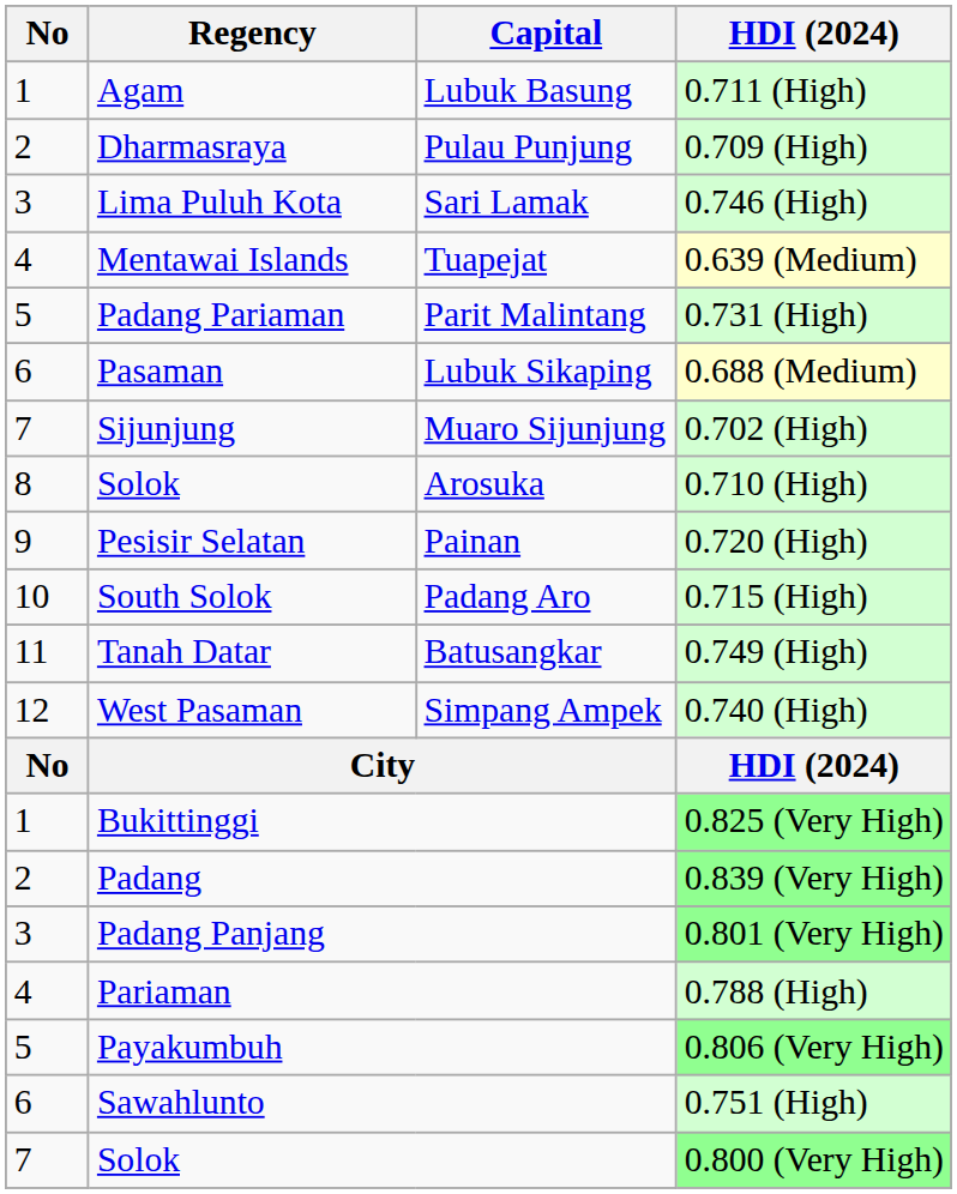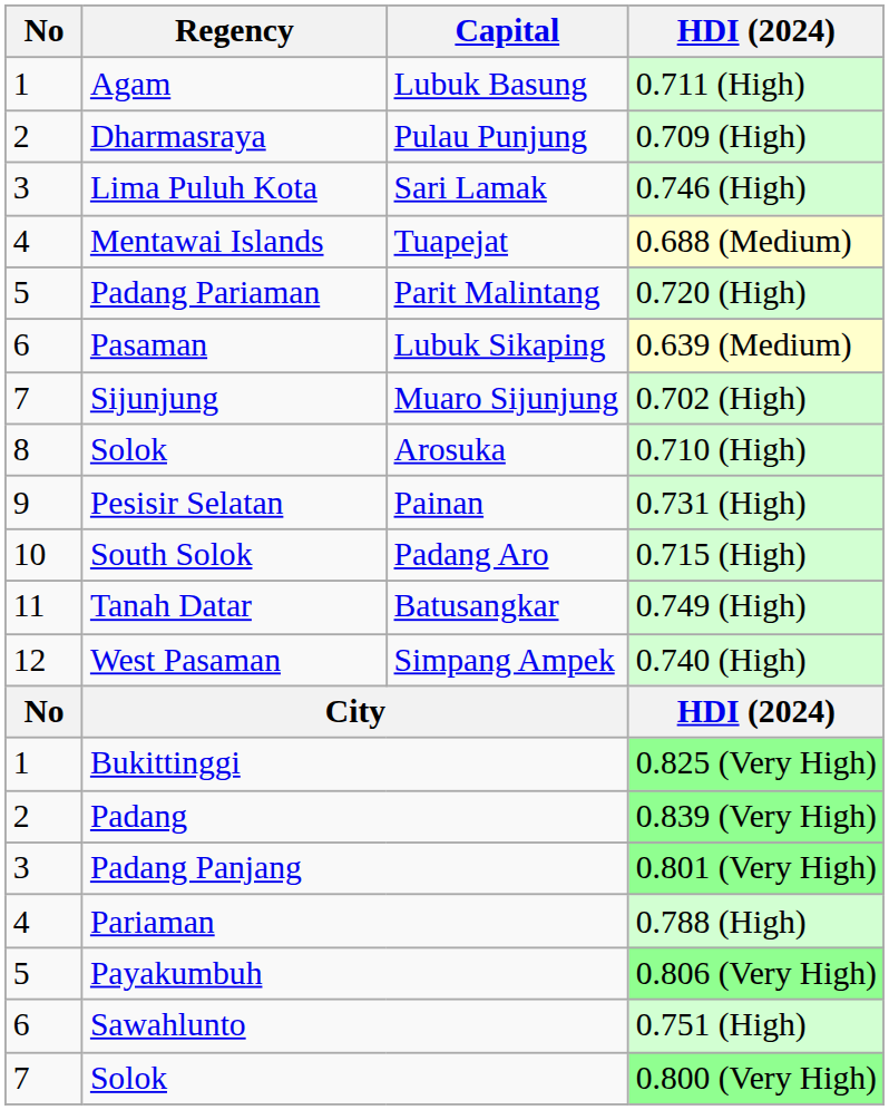 <table class="wikitable sortable">
 <tr>
 <th width= "30">No</th>
 <th width="140">Regency</th>
 <th width="110"><a href='#'>Capital</a></th>
 <th><a href='#'>HDI</a> (2024)</th>
 </tr>
 <tr>
 <td>1</td>
 <td><a href='#'>Agam</a></td>
 <td><a href='#'>Lubuk Basung</a></td>
 <td style="background-color:#D2FFD2">0.711 (High)</td>
 </tr>
 <tr>
 <td>2</td>
 <td><a href='#'>Dharmasraya</a></td>
 <td><a href='#'>Pulau Punjung</a></td>
 <td style="background-color:#D2FFD2">0.709 (High)</td>
 </tr>
 <tr>
 <td>3</td>
 <td><a href='#'>Lima Puluh Kota</a></td>
 <td><a href='#'>Sari Lamak</a></td>
 <td style="background-color:#D2FFD2">0.746 (High)</td>
 </tr>
 <tr>
 <td>4</td>
 <td><a href='#'>Mentawai Islands</a></td>
 <td><a href='#'>Tuapejat</a></td>
-<td style="background-color:#FFFFCC">0.639 (Medium)</td>
+<td style="background-color:#FFFFCC">0.688 (Medium)</td>
 </tr>
 <tr>
 <td>5</td>
 <td><a href='#'>Padang Pariaman</a></td>
 <td><a href='#'>Parit Malintang</a></td>
-<td style="background-color:#D2FFD2">0.731 (High)</td>
+<td style="background-color:#D2FFD2">0.720 (High)</td>
 </tr>
 <tr>
 <td>6</td>
 <td><a href='#'>Pasaman</a></td>
 <td><a href='#'>Lubuk Sikaping</a></td>
-<td style="background-color:#FFFFCC">0.688 (Medium)</td>
+<td style="background-color:#FFFFCC">0.639 (Medium)</td>
 </tr>
 <tr>
 <td>7</td>
 <td><a href='#'>Sijunjung</a></td>
 <td><a href='#'>Muaro Sijunjung</a></td>
 <td style="background-color:#D2FFD2">0.702 (High)</td>
 </tr>
 <tr>
 <td>8</td>
 <td><a href='#'>Solok</a></td>
 <td><a href='#'>Arosuka</a></td>
 <td style="background-color:#D2FFD2">0.710 (High)</td>
 </tr>
 <tr>
 <td>9</td>
 <td><a href='#'>Pesisir Selatan</a></td>
 <td><a href='#'>Painan</a></td>
-<td style="background-color:#D2FFD2">0.720 (High)</td>
+<td style="background-color:#D2FFD2">0.731 (High)</td>
 </tr>
 <tr>
 <td>10</td>
 <td><a href='#'>South Solok</a></td>
 <td><a href='#'>Padang Aro</a></td>
 <td style="background-color:#D2FFD2">0.715 (High)</td>
 </tr>
 <tr>
 <td>11</td>
 <td><a href='#'>Tanah Datar</a></td>
 <td><a href='#'>Batusangkar</a></td>
 <td style="background-color:#D2FFD2">0.749 (High)</td>
 </tr>
 <tr>
 <td>12</td>
 <td><a href='#'>West Pasaman</a></td>
 <td><a href='#'>Simpang Ampek</a></td>
 <td style="background-color:#D2FFD2">0.740 (High)</td>
 </tr>
 <tr>
 <th>No</th>
 <th colspan="2">City</th>
 <th><a href='#'>HDI</a> (2024)</th>
 </tr>
 <tr>
 <td>1</td>
 <td colspan="2"><a href='#'>Bukittinggi</a></td>
 <td style="background-color:#90FF90">0.825 (Very High)</td>
 </tr>
 <tr>
 <td>2</td>
 <td colspan="2"><a href='#'>Padang</a></td>
 <td style="background-color:#90FF90">0.839 (Very High)</td>
 </tr>
 <tr>
 <td>3</td>
 <td colspan="2"><a href='#'>Padang Panjang</a></td>
 <td style="background-color:#90FF90">0.801 (Very High)</td>
 </tr>
 <tr>
 <td>4</td>
 <td colspan="2"><a href='#'>Pariaman</a></td>
 <td style="background-color:#D2FFD2">0.788 (High)</td>
 </tr>
 <tr>
 <td>5</td>
 <td colspan="2"><a href='#'>Payakumbuh</a></td>
 <td style="background-color:#90FF90">0.806 (Very High)</td>
 </tr>
 <tr>
 <td>6</td>
 <td colspan="2"><a href='#'>Sawahlunto</a></td>
 <td style="background-color:#D2FFD2">0.751 (High)</td>
 </tr>
 <tr>
 <td>7</td>
 <td colspan="2"><a href='#'>Solok</a></td>
 <td style="background-color:#90FF90">0.800 (Very High)</td>
 </tr>
 </table>
